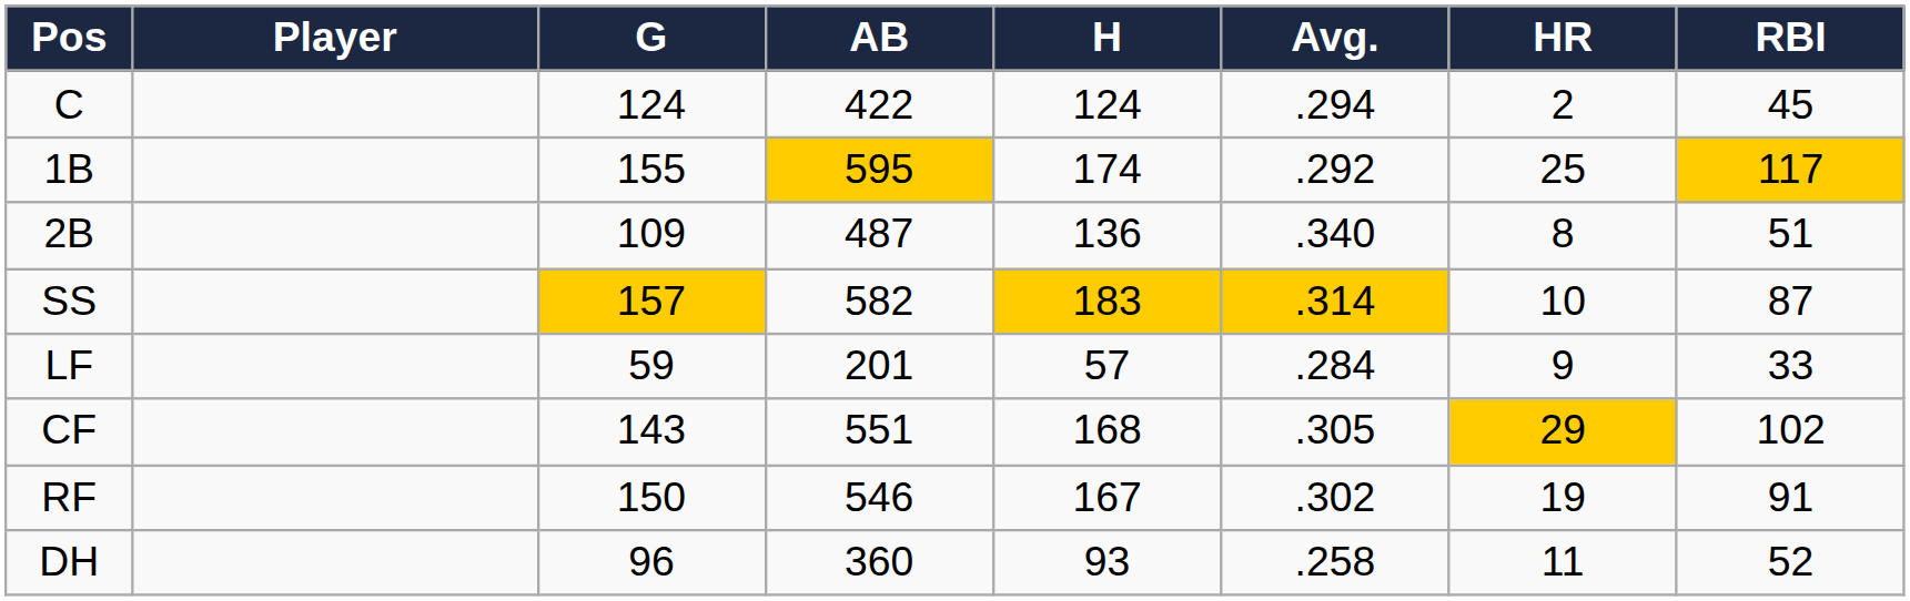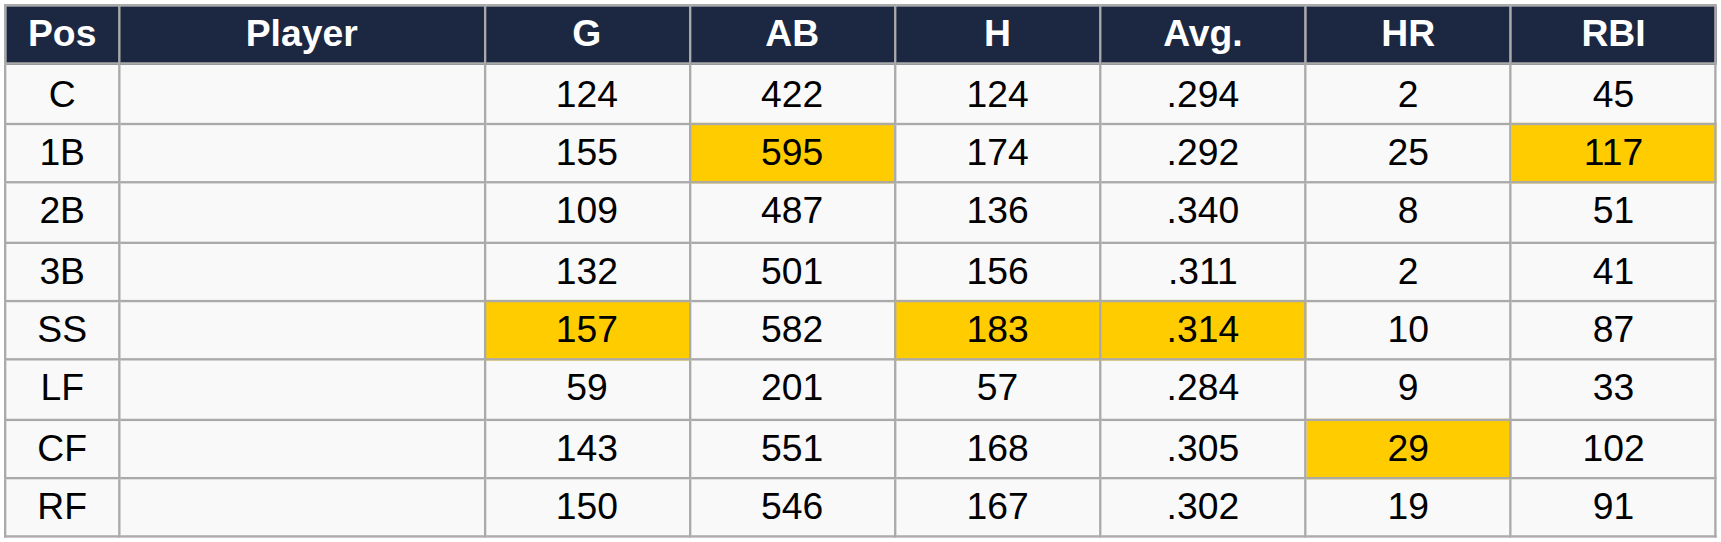 <table class="wikitable sortable">
 <tr>
 <th style="background:#1c2841; color:white; width:5%;">Pos</th>
 <th style="background:#1c2841; color:white; width:16%;">Player</th>
 <th style="background:#1c2841; color:white; width:9%;">G</th>
 <th style="background:#1c2841; color:white; width:9%;">AB</th>
 <th style="background:#1c2841; color:white; width:9%;">H</th>
 <th style="background:#1c2841; color:white; width:9%;">Avg.</th>
 <th style="background:#1c2841; color:white; width:9%;">HR</th>
 <th style="background:#1c2841; color:white; width:9%;">RBI</th>
 </tr>
 <tr style="text-align:center;">
 <td>C</td>
 <td></td>
 <td>124</td>
 <td>422</td>
 <td>124</td>
 <td>.294</td>
 <td>2</td>
 <td>45</td>
 </tr>
 <tr style="text-align:center;">
 <td>1B</td>
 <td></td>
 <td>155</td>
 <td style="background:#fc0;">595</td>
 <td>174</td>
 <td>.292</td>
 <td>25</td>
 <td style="background:#fc0;">117</td>
 </tr>
 <tr style="text-align:center;">
 <td>2B</td>
 <td></td>
 <td>109</td>
 <td>487</td>
 <td>136</td>
 <td>.340</td>
 <td>8</td>
 <td>51</td>
 </tr>
 <tr style="text-align:center;">
+<td>3B</td>
+<td></td>
+<td>132</td>
+<td>501</td>
+<td>156</td>
+<td>.311</td>
+<td>2</td>
+<td>41</td>
+</tr>
+<tr style="text-align:center;">
 <td>SS</td>
 <td></td>
 <td style="background:#fc0;">157</td>
 <td>582</td>
 <td style="background:#fc0;">183</td>
 <td style="background:#fc0;">.314</td>
 <td>10</td>
 <td>87</td>
 </tr>
 <tr style="text-align:center;">
 <td>LF</td>
 <td></td>
 <td>59</td>
 <td>201</td>
 <td>57</td>
 <td>.284</td>
 <td>9</td>
 <td>33</td>
 </tr>
 <tr style="text-align:center;">
 <td>CF</td>
 <td></td>
 <td>143</td>
 <td>551</td>
 <td>168</td>
 <td>.305</td>
 <td style="background:#fc0;">29</td>
 <td>102</td>
 </tr>
 <tr style="text-align:center;">
 <td>RF</td>
 <td></td>
 <td>150</td>
 <td>546</td>
 <td>167</td>
 <td>.302</td>
 <td>19</td>
 <td>91</td>
 </tr>
-<tr style="text-align:center;">
-<td>DH</td>
-<td></td>
-<td>96</td>
-<td>360</td>
-<td>93</td>
-<td>.258</td>
-<td>11</td>
-<td>52</td>
-</tr>
 </table>
